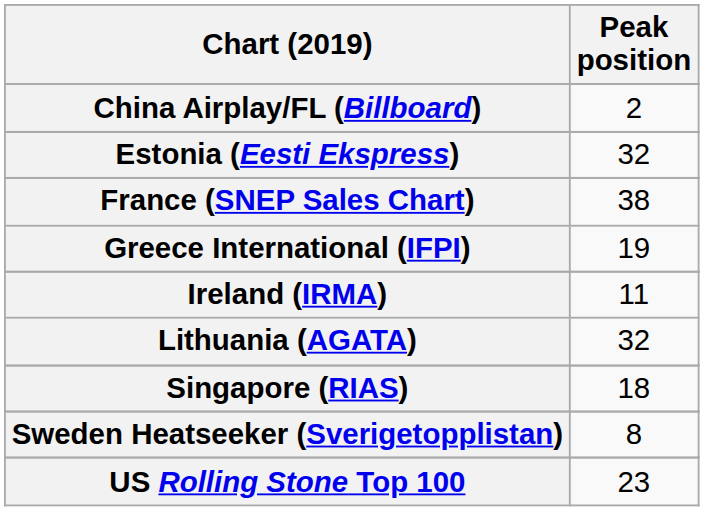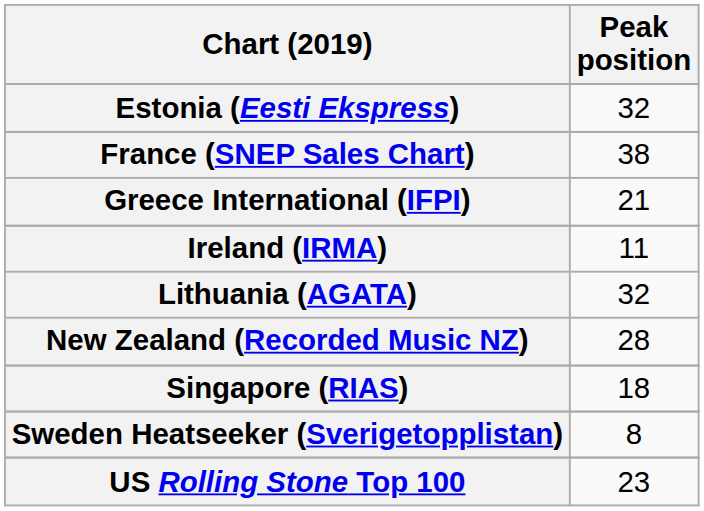 <table class="wikitable sortable plainrowheaders" style="text-align:center">
 <tr>
 <th scope="col">Chart (2019)</th>
 <th scope="col">Peak<br>position</th>
 </tr>
 <tr>
 </tr>
 <tr>
 </tr>
 <tr>
-</tr>
-<tr>
-<th scope="row">China Airplay/FL (<em><a href='#'>Billboard</a></em>)</th>
-<td>2</td>
 </tr>
 <tr>
 </tr>
 <tr>
 <th scope="row">Estonia (<em><a href='#'>Eesti Ekspress</a></em>)</th>
 <td>32</td>
 </tr>
 <tr>
 </tr>
 <tr>
 <th scope="row">France (<a href='#'>SNEP Sales Chart</a>)</th>
 <td align="center">38</td>
 </tr>
 <tr>
 <th scope="row">Greece International (<a href='#'>IFPI</a>)</th>
-<td>19</td>
+<td>21</td>
 </tr>
 <tr>
 </tr>
 <tr>
 <th scope="row">Ireland (<a href='#'>IRMA</a>)</th>
 <td>11</td>
 </tr>
 <tr>
 <th scope="row">Lithuania (<a href='#'>AGATA</a>)</th>
 <td>32</td>
+</tr>
+<tr>
+<th scope="row">New Zealand (<a href='#'>Recorded Music NZ</a>)</th>
+<td>28</td>
 </tr>
 <tr>
 </tr>
 <tr>
 <th scope="row">Singapore (<a href='#'>RIAS</a>)</th>
 <td>18</td>
 </tr>
 <tr>
 </tr>
 <tr>
 <th scope="row">Sweden Heatseeker (<a href='#'>Sverigetopplistan</a>)</th>
 <td>8</td>
 </tr>
 <tr>
 </tr>
 <tr>
 </tr>
 <tr>
 <th scope="row">US <a href='#'><em>Rolling Stone</em> Top 100</a></th>
 <td>23</td>
 </tr>
 </table>
